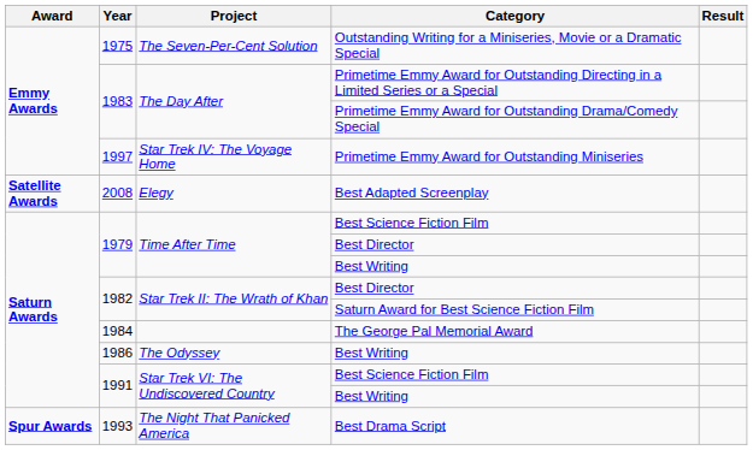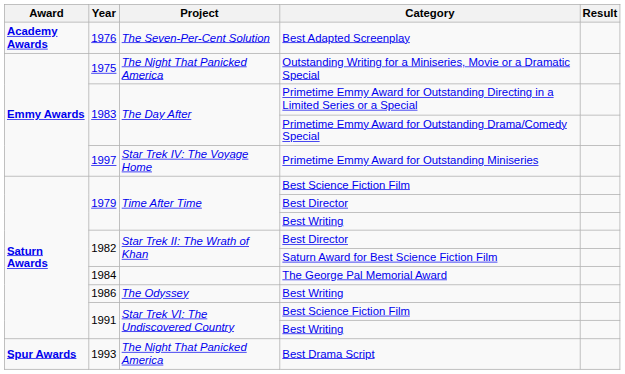 <table class="wikitable sortable">
 <tr>
 <th>Award</th>
 <th>Year</th>
 <th>Project</th>
 <th>Category</th>
 <th>Result</th>
 </tr>
 <tr>
+<td><strong><a href='#'>Academy Awards</a></strong></td>
+<td><a href='#'>1976</a></td>
+<td><em><a href='#'>The Seven-Per-Cent Solution</a></em></td>
+<td><a href='#'>Best Adapted Screenplay</a></td>
+<td></td>
+</tr>
+<tr>
 <td rowspan=4><strong><a href='#'>Emmy Awards</a></strong></td>
 <td><a href='#'>1975</a></td>
-<td><em><a href='#'>The Seven-Per-Cent Solution</a></em></td>
+<td><em><a href='#'>The Night That Panicked America</a></em></td>
 <td><a href='#'>Outstanding Writing for a Miniseries, Movie or a Dramatic Special</a></td>
 <td></td>
 </tr>
 <tr>
 <td rowspan=2><a href='#'>1983</a></td>
 <td rowspan=2><em><a href='#'>The Day After</a></em></td>
 <td><a href='#'>Primetime Emmy Award for Outstanding Directing in a Limited Series or a Special</a></td>
 <td></td>
 </tr>
 <tr>
 <td><a href='#'>Primetime Emmy Award for Outstanding Drama/Comedy Special</a></td>
 <td></td>
 </tr>
 <tr>
 <td><a href='#'>1997</a></td>
 <td><em><a href='#'>Star Trek IV: The Voyage Home</a></em></td>
 <td><a href='#'>Primetime Emmy Award for Outstanding Miniseries</a></td>
-<td></td>
-</tr>
-<tr>
-<td><strong><a href='#'>Satellite Awards</a></strong></td>
-<td><a href='#'>2008</a></td>
-<td><em><a href='#'>Elegy</a></em></td>
-<td><a href='#'>Best Adapted Screenplay</a></td>
 <td></td>
 </tr>
 <tr>
 <td rowspan=9><strong><a href='#'>Saturn Awards</a></strong></td>
 <td rowspan=3><a href='#'>1979</a></td>
 <td rowspan=3><em><a href='#'>Time After Time</a></em></td>
 <td><a href='#'>Best Science Fiction Film</a></td>
 <td></td>
 </tr>
 <tr>
 <td><a href='#'>Best Director</a></td>
 <td></td>
 </tr>
 <tr>
 <td><a href='#'>Best Writing</a></td>
 <td></td>
 </tr>
 <tr>
 <td rowspan=2>1982</td>
 <td rowspan=2><em><a href='#'>Star Trek II: The Wrath of Khan</a></em></td>
 <td><a href='#'>Best Director</a></td>
 <td></td>
 </tr>
 <tr>
 <td><a href='#'>Saturn Award for Best Science Fiction Film</a></td>
 <td></td>
 </tr>
 <tr>
 <td>1984</td>
 <td></td>
 <td><a href='#'>The George Pal Memorial Award</a></td>
 <td></td>
 </tr>
 <tr>
 <td>1986</td>
 <td><em><a href='#'>The Odyssey</a></em></td>
 <td><a href='#'>Best Writing</a></td>
 <td></td>
 </tr>
 <tr>
 <td rowspan=2>1991</td>
 <td rowspan=2><em><a href='#'>Star Trek VI: The Undiscovered Country</a></em></td>
 <td><a href='#'>Best Science Fiction Film</a></td>
 <td></td>
 </tr>
 <tr>
 <td><a href='#'>Best Writing</a></td>
 <td></td>
 </tr>
 <tr>
 <td><strong><a href='#'>Spur Awards</a></strong></td>
 <td>1993</td>
 <td><em><a href='#'>The Night That Panicked America</a></em></td>
 <td><a href='#'>Best Drama Script</a></td>
 <td></td>
 </tr>
 </table>
